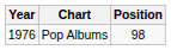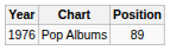 <table class="wikitable">
 <tr>
 <th>Year</th>
 <th>Chart</th>
 <th>Position</th>
 </tr>
 <tr>
 <td>1976</td>
 <td>Pop Albums</td>
-<td align="center">98</td>
+<td align="center">89</td>
 </tr>
 </table>
